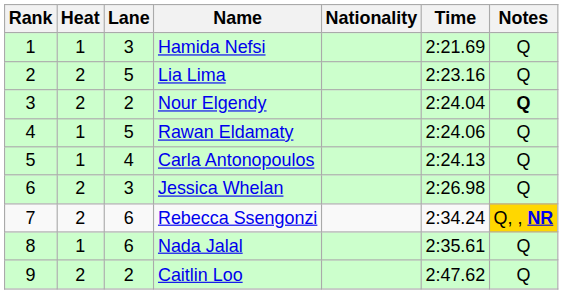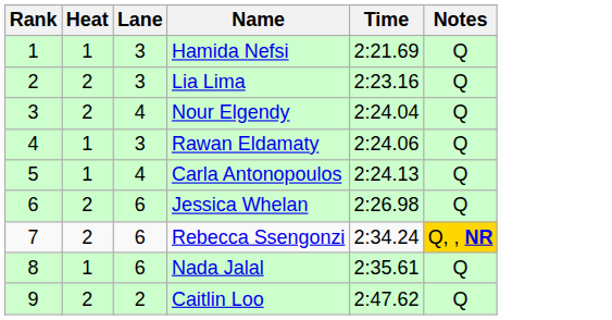 <table class="wikitable sortable" style="text-align:center">
 <tr>
 <th>Rank</th>
 <th>Heat</th>
 <th>Lane</th>
 <th>Name</th>
-<th>Nationality</th>
 <th>Time</th>
 <th>Notes</th>
 </tr>
 <tr bgcolor=ccffcc>
 <td>1</td>
 <td>1</td>
 <td>3</td>
 <td align=left><a href='#'>Hamida Nefsi</a></td>
-<td align=left></td>
 <td>2:21.69</td>
 <td>Q</td>
 </tr>
 <tr bgcolor=ccffcc>
 <td>2</td>
 <td>2</td>
-<td>5</td>
+<td>3</td>
 <td align=left><a href='#'>Lia Lima</a></td>
-<td align=left></td>
 <td>2:23.16</td>
 <td>Q</td>
 </tr>
 <tr bgcolor=ccffcc>
 <td>3</td>
 <td>2</td>
-<td>2</td>
+<td>4</td>
 <td align=left><a href='#'>Nour Elgendy</a></td>
-<td align=left></td>
 <td>2:24.04</td>
-<td><strong>Q</strong></td>
+<td>Q</td>
 </tr>
 <tr bgcolor=ccffcc>
 <td>4</td>
 <td>1</td>
-<td>5</td>
+<td>3</td>
 <td align=left><a href='#'>Rawan Eldamaty</a></td>
-<td align=left></td>
 <td>2:24.06</td>
 <td>Q</td>
 </tr>
 <tr bgcolor=ccffcc>
 <td>5</td>
 <td>1</td>
 <td>4</td>
 <td align=left><a href='#'>Carla Antonopoulos</a></td>
-<td align=left></td>
 <td>2:24.13</td>
 <td>Q</td>
 </tr>
 <tr bgcolor=ccffcc>
 <td>6</td>
 <td>2</td>
-<td>3</td>
+<td>6</td>
 <td align=left><a href='#'>Jessica Whelan</a></td>
-<td align=left></td>
 <td>2:26.98</td>
 <td>Q</td>
 </tr>
 <tr>
 <td>7</td>
 <td>2</td>
 <td>6</td>
 <td align=left><a href='#'>Rebecca Ssengonzi</a></td>
-<td align=left></td>
 <td>2:34.24</td>
 <td style="background: gold;">Q, , <strong><a href='#'>NR</a></strong></td>
 </tr>
 <tr bgcolor=ccffcc>
 <td>8</td>
 <td>1</td>
 <td>6</td>
 <td align=left><a href='#'>Nada Jalal</a></td>
-<td align=left></td>
 <td>2:35.61</td>
 <td>Q</td>
 </tr>
 <tr bgcolor=ccffcc>
 <td>9</td>
 <td>2</td>
 <td>2</td>
 <td align=left><a href='#'>Caitlin Loo</a></td>
-<td align=left></td>
 <td>2:47.62</td>
 <td>Q</td>
 </tr>
 </table>
